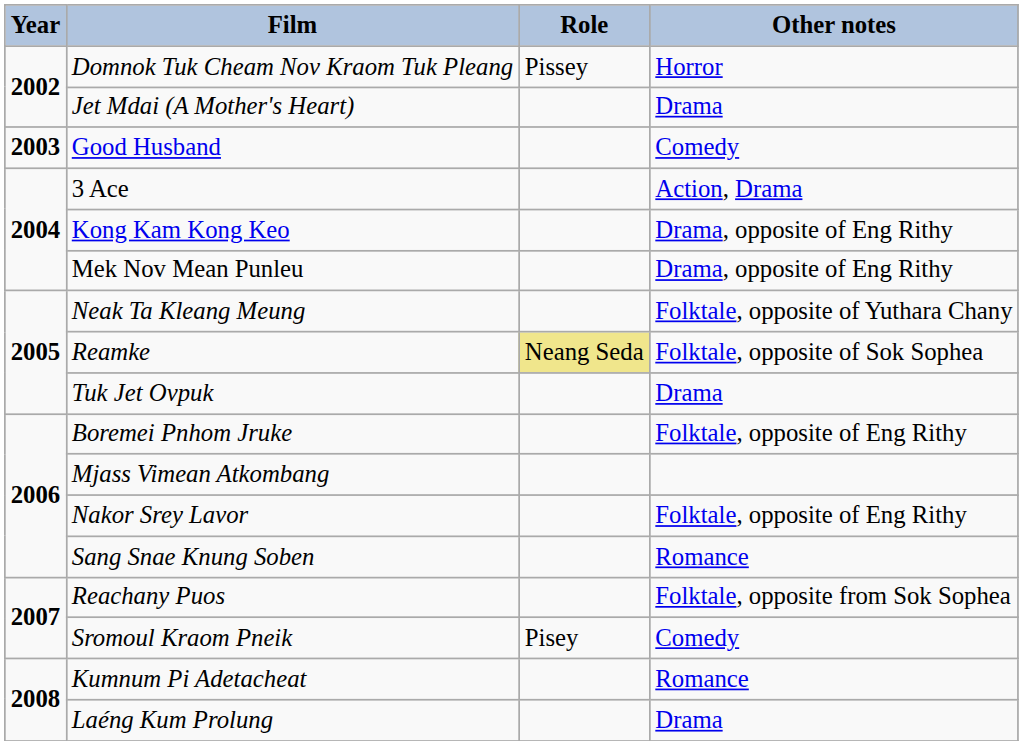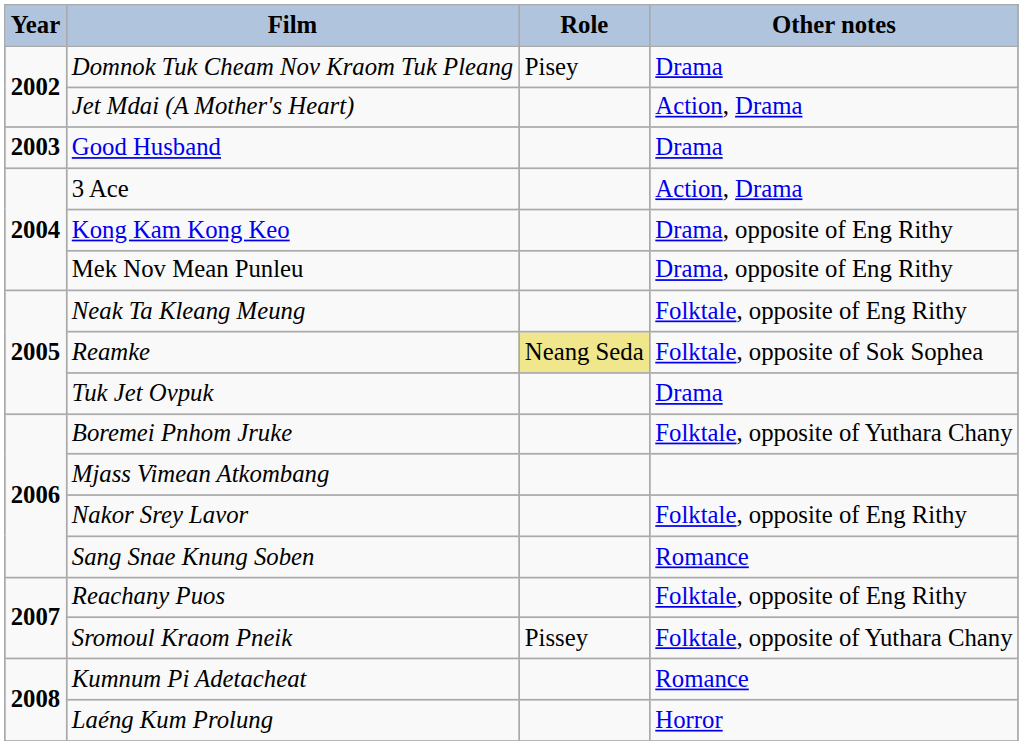 <table class="wikitable" style="font-size:90%;">
 <tr>
 <th style="background:#B0C4DE;">Year</th>
 <th style="background:#B0C4DE;">Film</th>
 <th style="background:#B0C4DE;">Role</th>
 <th style="background:#B0C4DE;">Other notes</th>
 </tr>
 <tr>
 <td rowspan=2><strong>2002</strong></td>
 <td><em>Domnok Tuk Cheam Nov Kraom Tuk Pleang </em></td>
-<td>Pissey</td>
-<td><a href='#'>Horror</a></td>
+<td>Pisey</td>
+<td><a href='#'>Drama</a></td>
 </tr>
 <tr>
 <td><em>Jet Mdai (A Mother's Heart)</em></td>
 <td></td>
-<td><a href='#'>Drama</a></td>
+<td><a href='#'>Action</a>, <a href='#'>Drama</a></td>
 </tr>
 <tr>
 <td><strong>2003</strong></td>
 <td><a href='#'>Good Husband</a></td>
 <td></td>
-<td><a href='#'>Comedy</a></td>
+<td><a href='#'>Drama</a></td>
 </tr>
 <tr>
 <td rowspan=3><strong>2004</strong></td>
 <td>3 Ace</td>
 <td></td>
 <td><a href='#'>Action</a>, <a href='#'>Drama</a></td>
 </tr>
 <tr>
 <td><a href='#'>Kong Kam Kong Keo</a></td>
 <td></td>
 <td><a href='#'>Drama</a>, opposite of Eng Rithy</td>
 </tr>
 <tr>
 <td>Mek Nov Mean Punleu</td>
 <td></td>
 <td><a href='#'>Drama</a>, opposite of Eng Rithy</td>
 </tr>
 <tr>
 <td rowspan=3><strong>2005</strong></td>
 <td><em>Neak Ta Kleang Meung</em></td>
 <td></td>
-<td><a href='#'>Folktale</a>, opposite of Yuthara Chany</td>
+<td><a href='#'>Folktale</a>, opposite of Eng Rithy</td>
 </tr>
 <tr>
 <td><em>Reamke</em></td>
 <td style="background: khaki;">Neang Seda</td>
 <td><a href='#'>Folktale</a>, opposite of Sok Sophea</td>
 </tr>
 <tr>
 <td><em>Tuk Jet Ovpuk</em></td>
 <td></td>
 <td><a href='#'>Drama</a></td>
 </tr>
 <tr>
 <td rowspan=4><strong>2006</strong></td>
 <td><em>Boremei Pnhom Jruke</em></td>
 <td></td>
-<td><a href='#'>Folktale</a>, opposite of Eng Rithy</td>
+<td><a href='#'>Folktale</a>, opposite of Yuthara Chany</td>
 </tr>
 <tr>
 <td><em>Mjass Vimean Atkombang </em></td>
 <td></td>
 </tr>
 <tr>
 <td><em>Nakor Srey Lavor</em></td>
 <td></td>
 <td><a href='#'>Folktale</a>, opposite of Eng Rithy</td>
 </tr>
 <tr>
 <td><em>Sang Snae Knung Soben</em></td>
 <td></td>
 <td><a href='#'>Romance</a></td>
 </tr>
 <tr>
 <td rowspan=2><strong>2007</strong></td>
 <td><em>Reachany Puos</em></td>
 <td></td>
-<td><a href='#'>Folktale</a>, opposite from Sok Sophea</td>
+<td><a href='#'>Folktale</a>, opposite of Eng Rithy</td>
 </tr>
 <tr>
 <td><em>Sromoul Kraom Pneik</em></td>
-<td>Pisey</td>
-<td><a href='#'>Comedy</a></td>
+<td>Pissey</td>
+<td><a href='#'>Folktale</a>, opposite of Yuthara Chany</td>
 </tr>
 <tr>
 <td rowspan=2><strong>2008</strong></td>
 <td><em>Kumnum Pi Adetacheat</em></td>
 <td></td>
 <td><a href='#'>Romance</a></td>
 </tr>
 <tr>
 <td><em>Laéng Kum Prolung</em></td>
 <td></td>
-<td><a href='#'>Drama</a></td>
+<td><a href='#'>Horror</a></td>
 </tr>
 </table>
